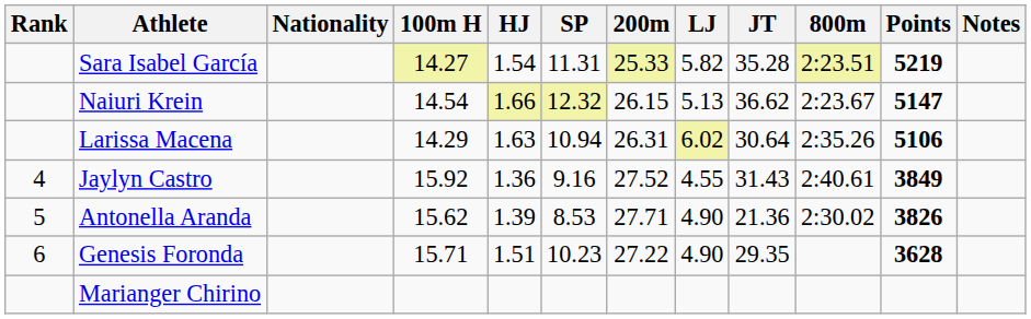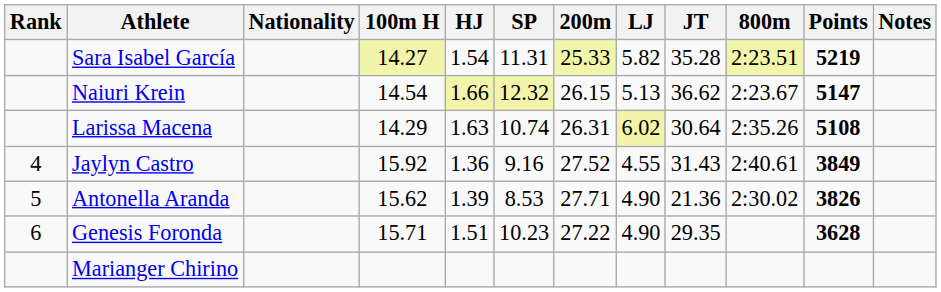 <table class="wikitable sortable" style=" text-align:center;">
 <tr>
 <th>Rank</th>
 <th>Athlete</th>
 <th>Nationality</th>
 <th>100m H</th>
 <th>HJ</th>
 <th>SP</th>
 <th>200m</th>
 <th>LJ</th>
 <th>JT</th>
 <th>800m</th>
 <th>Points</th>
 <th>Notes</th>
 </tr>
 <tr>
 <td></td>
 <td align=left><a href='#'>Sara Isabel García</a></td>
 <td align=left></td>
 <td bgcolor=#F2F5A9>14.27</td>
 <td>1.54</td>
 <td>11.31</td>
 <td bgcolor=#F2F5A9>25.33</td>
 <td>5.82</td>
 <td>35.28</td>
 <td bgcolor=#F2F5A9>2:23.51</td>
 <td><strong>5219</strong></td>
 <td></td>
 </tr>
 <tr>
 <td></td>
 <td align=left><a href='#'>Naiuri Krein</a></td>
 <td align=left></td>
 <td>14.54</td>
 <td bgcolor=#F2F5A9>1.66</td>
 <td bgcolor=#F2F5A9>12.32</td>
 <td>26.15</td>
 <td>5.13</td>
 <td>36.62</td>
 <td>2:23.67</td>
 <td><strong>5147</strong></td>
 <td></td>
 </tr>
 <tr>
 <td></td>
 <td align=left><a href='#'>Larissa Macena</a></td>
 <td align=left></td>
 <td>14.29</td>
 <td>1.63</td>
-<td>10.94</td>
+<td>10.74</td>
 <td>26.31</td>
 <td bgcolor=#F2F5A9>6.02</td>
 <td>30.64</td>
 <td>2:35.26</td>
-<td><strong>5106</strong></td>
+<td><strong>5108</strong></td>
 <td></td>
 </tr>
 <tr>
 <td>4</td>
 <td align=left><a href='#'>Jaylyn Castro</a></td>
 <td align=left></td>
 <td>15.92</td>
 <td>1.36</td>
 <td>9.16</td>
 <td>27.52</td>
 <td>4.55</td>
 <td>31.43</td>
 <td>2:40.61</td>
 <td><strong>3849</strong></td>
 <td></td>
 </tr>
 <tr>
 <td>5</td>
 <td align=left><a href='#'>Antonella Aranda</a></td>
 <td align=left></td>
 <td>15.62</td>
 <td>1.39</td>
 <td>8.53</td>
 <td>27.71</td>
 <td>4.90</td>
 <td>21.36</td>
 <td>2:30.02</td>
 <td><strong>3826</strong></td>
 <td></td>
 </tr>
 <tr>
 <td>6</td>
 <td align=left><a href='#'>Genesis Foronda</a></td>
 <td align=left></td>
 <td>15.71</td>
 <td>1.51</td>
 <td>10.23</td>
 <td>27.22</td>
 <td>4.90</td>
 <td>29.35</td>
 <td></td>
 <td><strong>3628</strong></td>
 <td></td>
 </tr>
 <tr>
 <td></td>
 <td align=left><a href='#'>Marianger Chirino</a></td>
 <td align=left></td>
 <td></td>
 <td></td>
 <td></td>
 <td></td>
 <td></td>
 <td></td>
 <td></td>
 <td><strong></strong></td>
 <td></td>
 </tr>
 </table>
